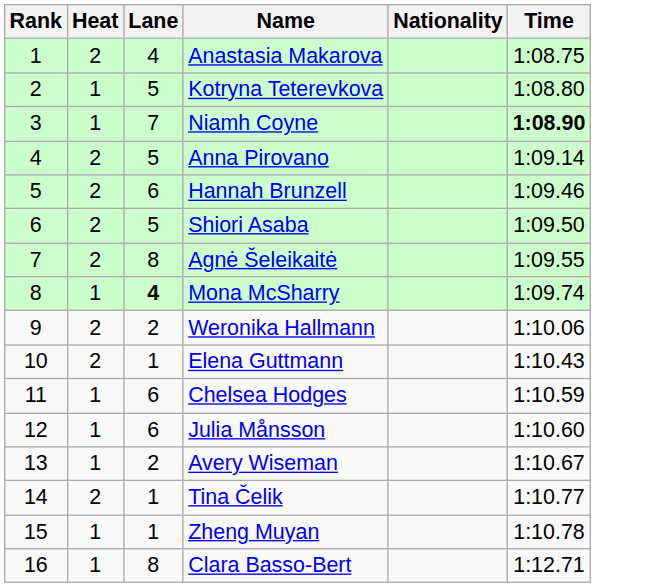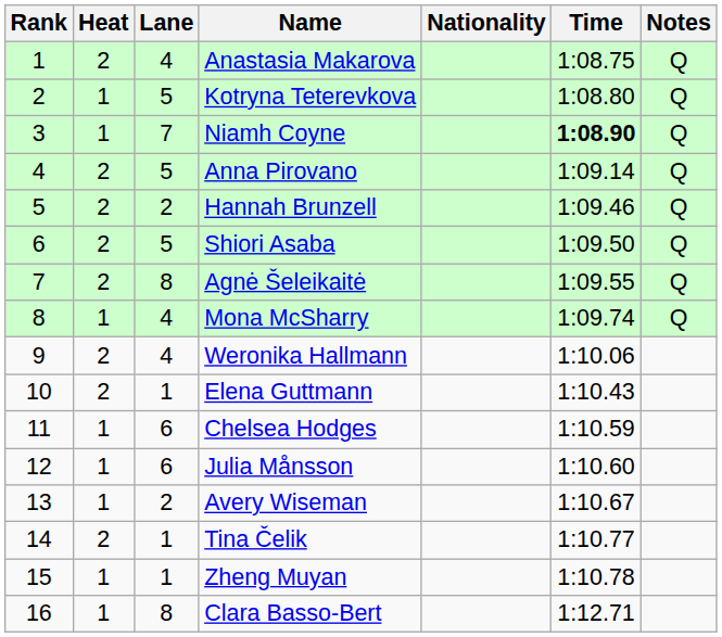 <table class="wikitable sortable" style="text-align:center">
 <tr>
 <th>Rank</th>
 <th>Heat</th>
 <th>Lane</th>
 <th>Name</th>
 <th>Nationality</th>
 <th>Time</th>
+<th>Notes</th>
 </tr>
 <tr bgcolor=ccffcc>
 <td>1</td>
 <td>2</td>
 <td>4</td>
 <td align=left><a href='#'>Anastasia Makarova</a></td>
 <td align=left></td>
 <td>1:08.75</td>
+<td>Q</td>
 </tr>
 <tr bgcolor="ccffcc">
 <td>2</td>
 <td>1</td>
 <td>5</td>
 <td align=left><a href='#'>Kotryna Teterevkova</a></td>
 <td align=left></td>
 <td>1:08.80</td>
+<td>Q</td>
 </tr>
 <tr bgcolor=ccffcc>
 <td>3</td>
 <td>1</td>
 <td>7</td>
 <td align=left><a href='#'>Niamh Coyne</a></td>
 <td align=left></td>
 <td><strong>1:08.90</strong></td>
+<td>Q</td>
 </tr>
 <tr bgcolor=ccffcc>
 <td>4</td>
 <td>2</td>
 <td>5</td>
 <td align=left><a href='#'>Anna Pirovano</a></td>
 <td align=left></td>
 <td>1:09.14</td>
+<td>Q</td>
 </tr>
 <tr bgcolor=ccffcc>
 <td>5</td>
 <td>2</td>
-<td>6</td>
+<td>2</td>
 <td align=left><a href='#'>Hannah Brunzell</a></td>
 <td align=left></td>
 <td>1:09.46</td>
+<td>Q</td>
 </tr>
 <tr bgcolor=ccffcc>
 <td>6</td>
 <td>2</td>
 <td>5</td>
 <td align=left><a href='#'>Shiori Asaba</a></td>
 <td align=left></td>
 <td>1:09.50</td>
+<td>Q</td>
 </tr>
 <tr bgcolor=ccffcc>
 <td>7</td>
 <td>2</td>
 <td>8</td>
 <td align=left><a href='#'>Agnė Šeleikaitė</a></td>
 <td align=left></td>
 <td>1:09.55</td>
+<td>Q</td>
 </tr>
 <tr bgcolor=ccffcc>
 <td>8</td>
 <td>1</td>
-<td><strong>4</strong></td>
+<td>4</td>
 <td align=left><a href='#'>Mona McSharry</a></td>
 <td align=left></td>
 <td>1:09.74</td>
+<td>Q</td>
 </tr>
 <tr>
 <td>9</td>
 <td>2</td>
-<td>2</td>
+<td>4</td>
 <td align=left><a href='#'>Weronika Hallmann</a></td>
 <td align=left></td>
 <td>1:10.06</td>
+<td></td>
 </tr>
 <tr>
 <td>10</td>
 <td>2</td>
 <td>1</td>
 <td align=left><a href='#'>Elena Guttmann</a></td>
 <td align=left></td>
 <td>1:10.43</td>
+<td></td>
 </tr>
 <tr>
 <td>11</td>
 <td>1</td>
 <td>6</td>
 <td align=left><a href='#'>Chelsea Hodges</a></td>
 <td align=left></td>
 <td>1:10.59</td>
+<td></td>
 </tr>
 <tr>
 <td>12</td>
 <td>1</td>
 <td>6</td>
 <td align=left><a href='#'>Julia Månsson</a></td>
 <td align=left></td>
 <td>1:10.60</td>
+<td></td>
 </tr>
 <tr>
 <td>13</td>
 <td>1</td>
 <td>2</td>
 <td align=left><a href='#'>Avery Wiseman</a></td>
 <td align=left></td>
 <td>1:10.67</td>
+<td></td>
 </tr>
 <tr>
 <td>14</td>
 <td>2</td>
 <td>1</td>
 <td align=left><a href='#'>Tina Čelik</a></td>
 <td align=left></td>
 <td>1:10.77</td>
+<td></td>
 </tr>
 <tr>
 <td>15</td>
 <td>1</td>
 <td>1</td>
 <td align=left><a href='#'>Zheng Muyan</a></td>
 <td align=left></td>
 <td>1:10.78</td>
+<td></td>
 </tr>
 <tr>
 <td>16</td>
 <td>1</td>
 <td>8</td>
 <td align=left><a href='#'>Clara Basso-Bert</a></td>
 <td align=left></td>
 <td>1:12.71</td>
+<td></td>
 </tr>
 </table>
